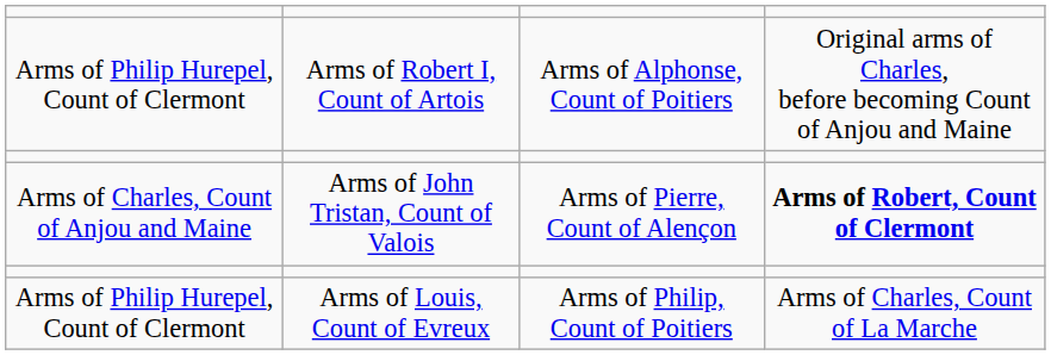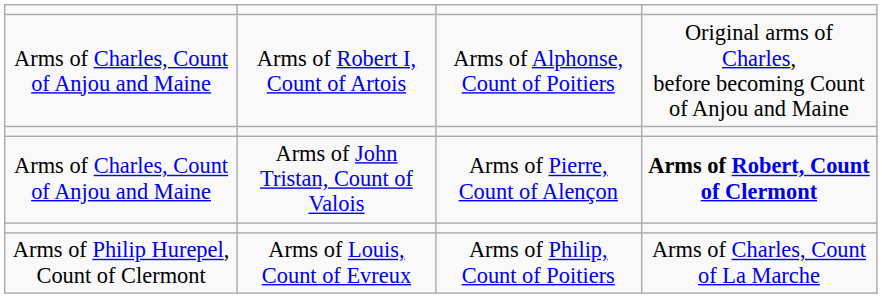 <table class="wikitable" style="margin:1em auto; text-align:center;">
 <tr>
 <td></td>
 <td></td>
 <td></td>
 <td></td>
 </tr>
 <tr>
-<td>Arms of <a href='#'>Philip Hurepel</a>, Count of Clermont</td>
+<td>Arms of <a href='#'>Charles, Count of Anjou and Maine</a></td>
 <td>Arms of <a href='#'>Robert I, Count of Artois</a></td>
 <td>Arms of <a href='#'>Alphonse, Count of Poitiers</a></td>
 <td>Original arms of <a href='#'>Charles</a>, <br> before becoming Count of Anjou and Maine</td>
 </tr>
 <tr>
 <td></td>
 <td></td>
 <td></td>
 <td></td>
 </tr>
 <tr>
 <td>Arms of <a href='#'>Charles, Count of Anjou and Maine</a></td>
 <td>Arms of <a href='#'>John Tristan, Count of Valois</a></td>
 <td>Arms of <a href='#'>Pierre, Count of Alençon</a></td>
 <td><strong>Arms of <a href='#'>Robert, Count of Clermont</a></strong></td>
 </tr>
 <tr>
 <td></td>
 <td></td>
 <td></td>
 <td></td>
 </tr>
 <tr>
 <td>Arms of <a href='#'>Philip Hurepel</a>, Count of Clermont</td>
 <td>Arms of <a href='#'>Louis, Count of Evreux</a></td>
 <td>Arms of <a href='#'>Philip, Count of Poitiers</a></td>
 <td>Arms of <a href='#'>Charles, Count of La Marche</a></td>
 </tr>
 </table>
